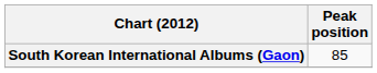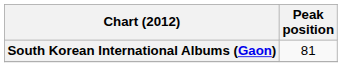 <table class="wikitable sortable plainrowheaders" style="text-align:center">
 <tr>
 <th scope="col">Chart (2012)</th>
 <th scope="col">Peak<br>position</th>
 </tr>
 <tr>
 <th scope="row">South Korean International Albums (<a href='#'>Gaon</a>)</th>
-<td style="text-align:center;">85</td>
+<td style="text-align:center;">81</td>
 </tr>
 <tr>
 </tr>
 <tr>
 </tr>
 <tr>
 </tr>
 <tr>
 </tr>
 <tr>
 </tr>
 </table>
